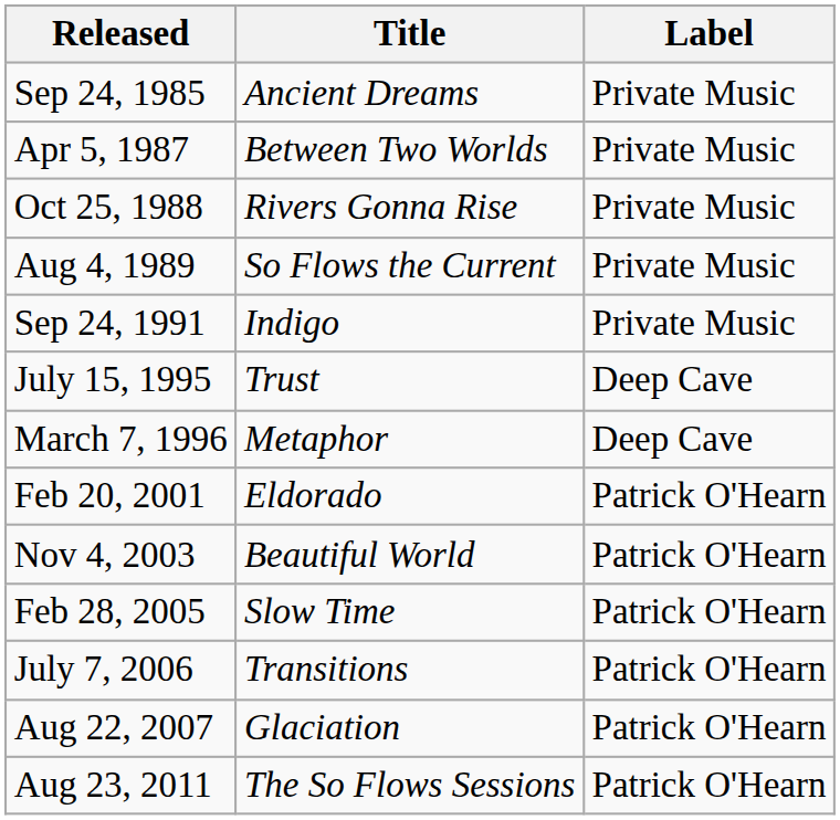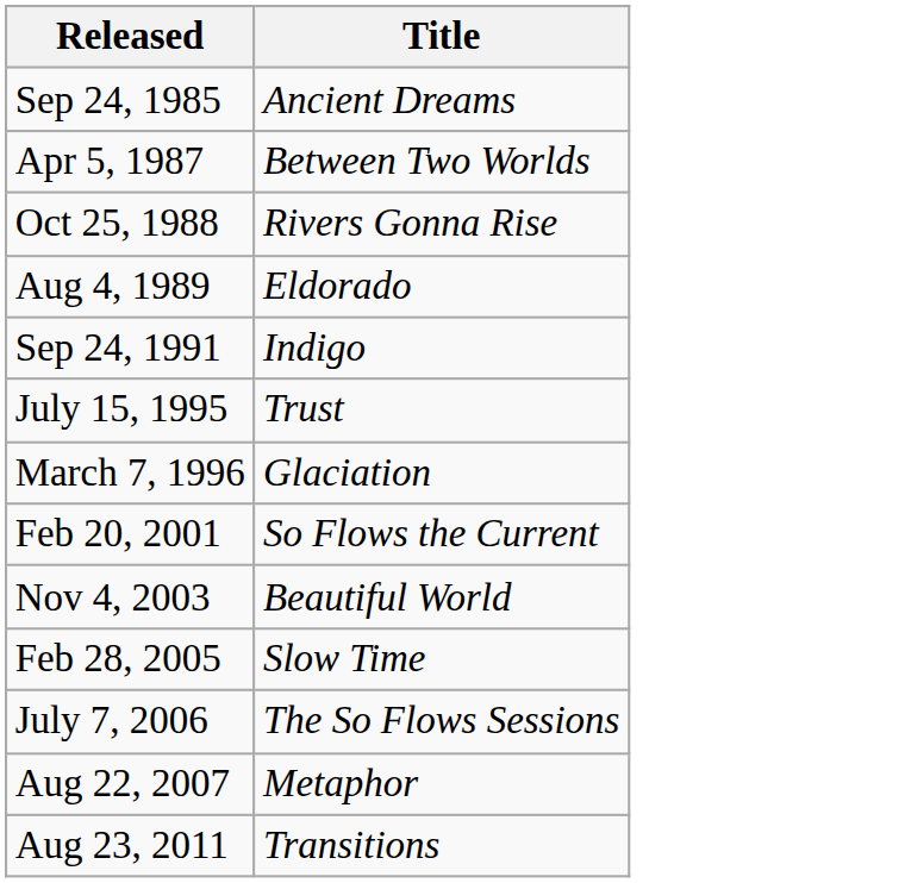 <table class="wikitable">
 <tr>
 <th>Released</th>
 <th>Title</th>
-<th>Label</th>
 </tr>
 <tr>
 <td>Sep 24, 1985</td>
 <td><em>Ancient Dreams</em></td>
-<td>Private Music</td>
 </tr>
 <tr>
 <td>Apr 5, 1987</td>
 <td><em>Between Two Worlds</em></td>
-<td>Private Music</td>
 </tr>
 <tr>
 <td>Oct 25, 1988</td>
 <td><em>Rivers Gonna Rise</em></td>
-<td>Private Music</td>
 </tr>
 <tr>
 <td>Aug 4, 1989</td>
-<td><em>So Flows the Current</em></td>
-<td>Private Music</td>
+<td><em>Eldorado</em></td>
 </tr>
 <tr>
 <td>Sep 24, 1991</td>
 <td><em>Indigo</em></td>
-<td>Private Music</td>
 </tr>
 <tr>
 <td>July 15, 1995</td>
 <td><em>Trust</em></td>
-<td>Deep Cave</td>
 </tr>
 <tr>
 <td>March 7, 1996</td>
-<td><em>Metaphor</em></td>
-<td>Deep Cave</td>
+<td><em>Glaciation</em></td>
 </tr>
 <tr>
 <td>Feb 20, 2001</td>
-<td><em>Eldorado</em></td>
-<td>Patrick O'Hearn</td>
+<td><em>So Flows the Current</em></td>
 </tr>
 <tr>
 <td>Nov 4, 2003</td>
 <td><em>Beautiful World</em></td>
-<td>Patrick O'Hearn</td>
 </tr>
 <tr>
 <td>Feb 28, 2005</td>
 <td><em>Slow Time</em></td>
-<td>Patrick O'Hearn</td>
 </tr>
 <tr>
 <td>July 7, 2006</td>
-<td><em>Transitions</em></td>
-<td>Patrick O'Hearn</td>
+<td><em>The So Flows Sessions</em></td>
 </tr>
 <tr>
 <td>Aug 22, 2007</td>
-<td><em>Glaciation</em></td>
-<td>Patrick O'Hearn</td>
+<td><em>Metaphor</em></td>
 </tr>
 <tr>
 <td>Aug 23, 2011</td>
-<td><em>The So Flows Sessions</em></td>
-<td>Patrick O'Hearn</td>
+<td><em>Transitions</em></td>
 </tr>
 </table>
